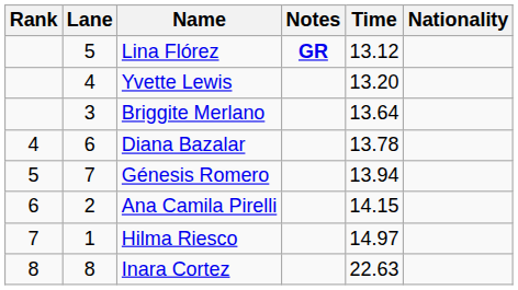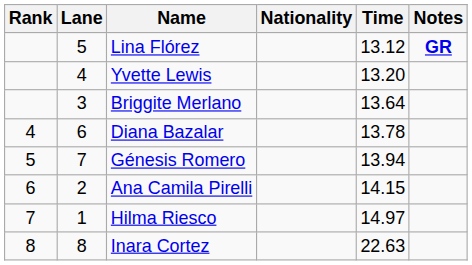 <table class="wikitable sortable" style="text-align:center">
 <tr>
 <th>Rank</th>
 <th>Lane</th>
 <th>Name</th>
+<th>Nationality</th>
+<th>Time</th>
 <th>Notes</th>
-<th>Time</th>
-<th>Nationality</th>
 </tr>
 <tr>
 <td></td>
 <td>5</td>
 <td align=left><a href='#'>Lina Flórez</a></td>
+<td align=left></td>
+<td>13.12</td>
 <td><strong><a href='#'>GR</a></strong></td>
-<td>13.12</td>
-<td align=left></td>
 </tr>
 <tr>
 <td></td>
 <td>4</td>
 <td align=left><a href='#'>Yvette Lewis</a></td>
+<td align=left></td>
+<td>13.20</td>
 <td></td>
-<td>13.20</td>
-<td align=left></td>
 </tr>
 <tr>
 <td></td>
 <td>3</td>
 <td align=left><a href='#'>Briggite Merlano</a></td>
+<td align=left></td>
+<td>13.64</td>
 <td></td>
-<td>13.64</td>
-<td align=left></td>
 </tr>
 <tr>
 <td>4</td>
 <td>6</td>
 <td align=left><a href='#'>Diana Bazalar</a></td>
+<td align=left></td>
+<td>13.78</td>
 <td></td>
-<td>13.78</td>
-<td align=left></td>
 </tr>
 <tr>
 <td>5</td>
 <td>7</td>
 <td align=left><a href='#'>Génesis Romero</a></td>
+<td align=left></td>
+<td>13.94</td>
 <td></td>
-<td>13.94</td>
-<td align=left></td>
 </tr>
 <tr>
 <td>6</td>
 <td>2</td>
 <td align=left><a href='#'>Ana Camila Pirelli</a></td>
+<td align=left></td>
+<td>14.15</td>
 <td></td>
-<td>14.15</td>
-<td align=left></td>
 </tr>
 <tr>
 <td>7</td>
 <td>1</td>
 <td align=left><a href='#'>Hilma Riesco</a></td>
+<td align=left></td>
+<td>14.97</td>
 <td></td>
-<td>14.97</td>
-<td align=left></td>
 </tr>
 <tr>
 <td>8</td>
 <td>8</td>
 <td align=left><a href='#'>Inara Cortez</a></td>
+<td align=left></td>
+<td>22.63</td>
 <td></td>
-<td>22.63</td>
-<td align=left></td>
 </tr>
 </table>
